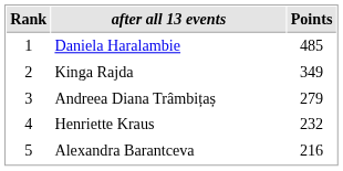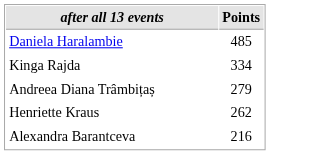 <table cellspacing="1" cellpadding="3" style="border:1px solid #aaa; font-size:86%;">
 <tr style="background:#e4e4e4;">
-<th style="border-bottom:1px solid #AAAAAA" width=10>Rank</th>
 <th style="border-bottom:1px solid #AAAAAA" width=200><em>after all 13 events</em></th>
 <th style="border-bottom:1px solid #AAAAAA" width=20>Points</th>
 </tr>
 <tr>
-<td align=center>1</td>
 <td> <a href='#'>Daniela Haralambie</a></td>
 <td align=center>485</td>
 </tr>
 <tr>
-<td align=center>2</td>
 <td> Kinga Rajda</td>
-<td align=center>349</td>
+<td align=center>334</td>
 </tr>
 <tr>
-<td align=center>3</td>
 <td> Andreea Diana Trâmbițaș</td>
 <td align=center>279</td>
 </tr>
 <tr>
-<td align=center>4</td>
 <td> Henriette Kraus</td>
-<td align=center>232</td>
+<td align=center>262</td>
 </tr>
 <tr>
-<td align=center>5</td>
 <td> Alexandra Barantceva</td>
 <td align=center>216</td>
 </tr>
 </table>
